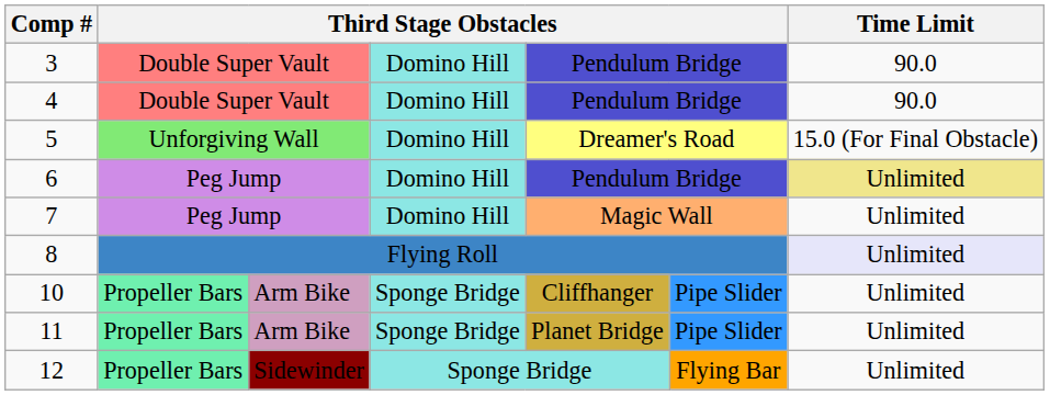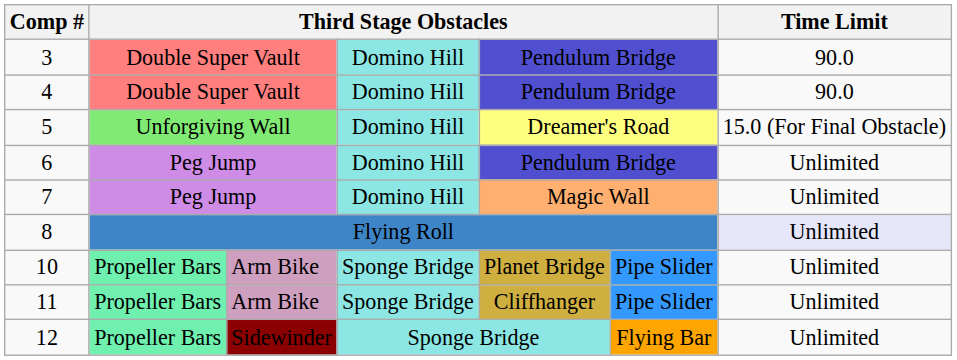 <table class="wikitable">
 <tr>
 <th>Comp #</th>
 <th colspan="5">Third Stage Obstacles</th>
 <th>Time Limit</th>
 </tr>
 <tr>
 <td align="center">3</td>
 <td colspan="2" align="center" style="background-color: #ff7f7f;">Double Super Vault</td>
 <td align="center" style="background-color: #8ce7e4;">Domino Hill</td>
 <td colspan="2" align="center" style="background-color: #4F4FCF;">Pendulum Bridge</td>
 <td align="center">90.0</td>
 </tr>
 <tr>
 <td align="center">4</td>
 <td colspan="2" align="center" style="background-color: #ff7f7f;">Double Super Vault</td>
 <td align="center" style="background-color: #8ce7e4;">Domino Hill</td>
 <td colspan="2" align="center" style="background-color: #4F4FCF;">Pendulum Bridge</td>
 <td align="center">90.0</td>
 </tr>
 <tr>
 <td align="center">5</td>
 <td colspan="2" align="center" style="background-color: #81ea75;">Unforgiving Wall</td>
 <td align="center" style="background-color: #8ce7e4;">Domino Hill</td>
 <td colspan="2" align="center" style="background-color: #ffff7f;">Dreamer's Road</td>
 <td align="center">15.0 (For Final Obstacle)</td>
 </tr>
 <tr>
 <td align="center">6</td>
 <td colspan="2" align="center" style="background-color: #cf8ce7;">Peg Jump</td>
 <td align="center" style="background-color: #8ce7e4;">Domino Hill</td>
 <td colspan="2" align="center" style="background-color: #4F4FCF;">Pendulum Bridge</td>
-<td align="center" style="background: khaki;">Unlimited</td>
+<td align="center">Unlimited</td>
 </tr>
 <tr>
 <td align="center">7</td>
 <td colspan="2" align="center" style="background-color: #cf8ce7;">Peg Jump</td>
 <td align="center" style="background-color: #8ce7e4;">Domino Hill</td>
 <td colspan="2" align="center" style="background-color: #ffaf6f;">Magic Wall</td>
 <td align="center">Unlimited</td>
 </tr>
 <tr>
 <td align="center">8</td>
 <td colspan="5" align="center" style="background-color: #3D85C6;">Flying Roll</td>
 <td align="center" style="background: lavender;">Unlimited</td>
 </tr>
 <tr>
 <td align="center">10</td>
 <td align="center" style="background-color: #6FF0AF;">Propeller Bars</td>
 <td style="background-color: #CF9FC0;" gn="center">Arm Bike</td>
 <td align="center" style="background-color: #8ce7e4;">Sponge Bridge</td>
-<td align="center" style="background-color: #CFAF3F;">Cliffhanger</td>
+<td align="center" style="background-color: #CFAF3F;">Planet Bridge</td>
 <td align="center" style="background-color: #3399FF;">Pipe Slider</td>
 <td align="center">Unlimited</td>
 </tr>
 <tr>
 <td align="center">11</td>
 <td align="center" style="background-color: #6FF0AF;">Propeller Bars</td>
 <td style="background-color: #CF9FC0;" gn="center">Arm Bike</td>
 <td align="center" style="background-color: #8ce7e4;">Sponge Bridge</td>
-<td align="center" style="background-color: #CFAF3F;">Planet Bridge</td>
+<td align="center" style="background-color: #CFAF3F;">Cliffhanger</td>
 <td align="center" style="background-color: #3399FF;">Pipe Slider</td>
 <td align="center">Unlimited</td>
 </tr>
 <tr>
 <td align="center">12</td>
 <td align="center" style="background-color: #6FF0AF;">Propeller Bars</td>
 <td align="center" style="background-color: #8b0000;">Sidewinder</td>
 <td align="center" colspan="2" style="background-color: #8ce7e4;">Sponge Bridge</td>
 <td align="center" style="background-color: #ffa500;">Flying Bar</td>
 <td align="center">Unlimited</td>
 </tr>
 </table>
